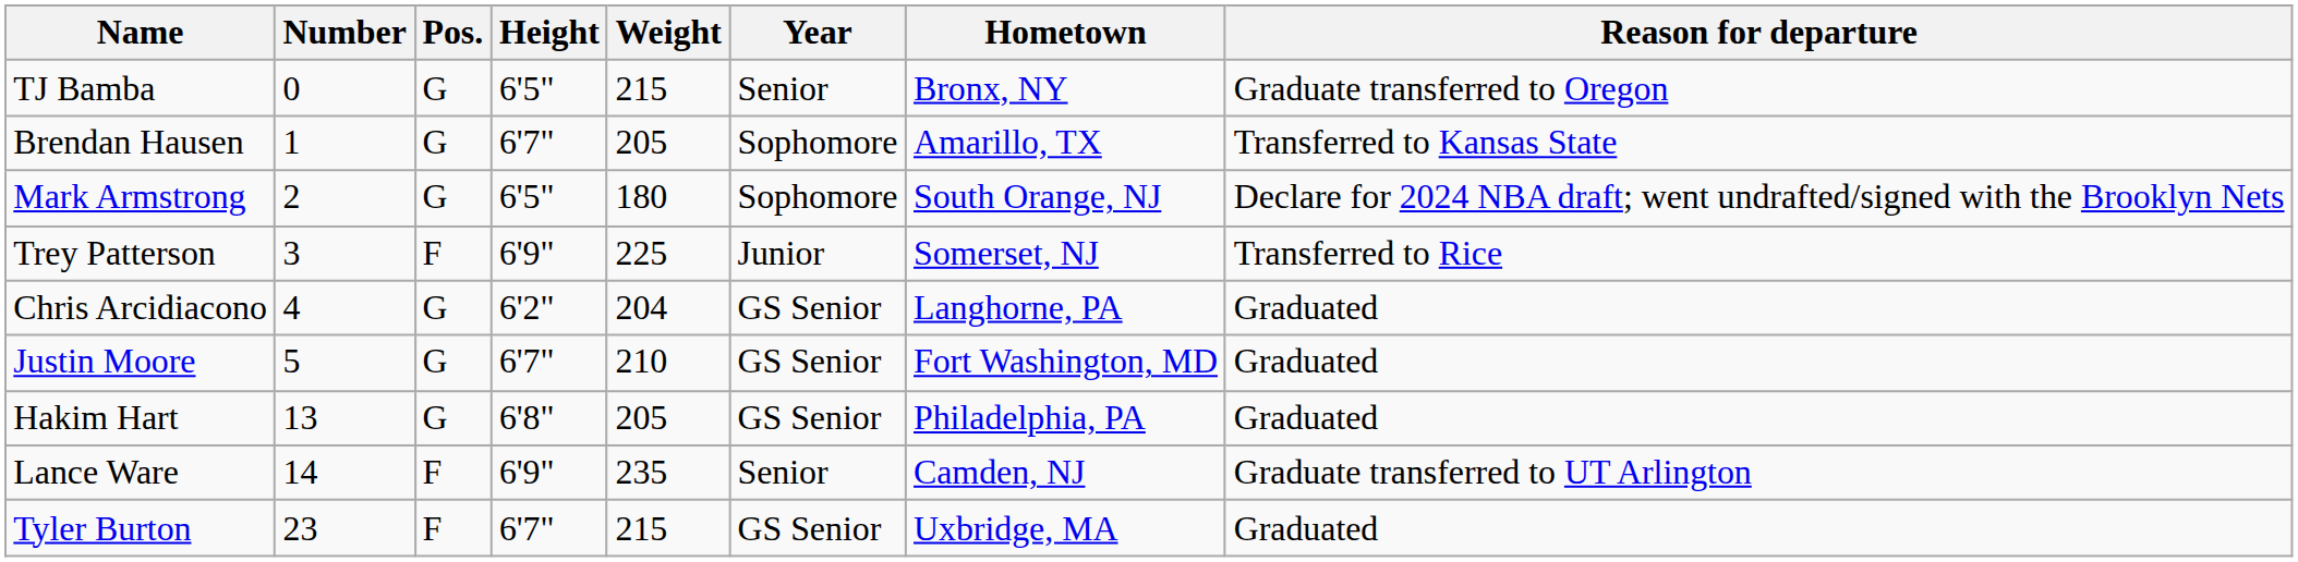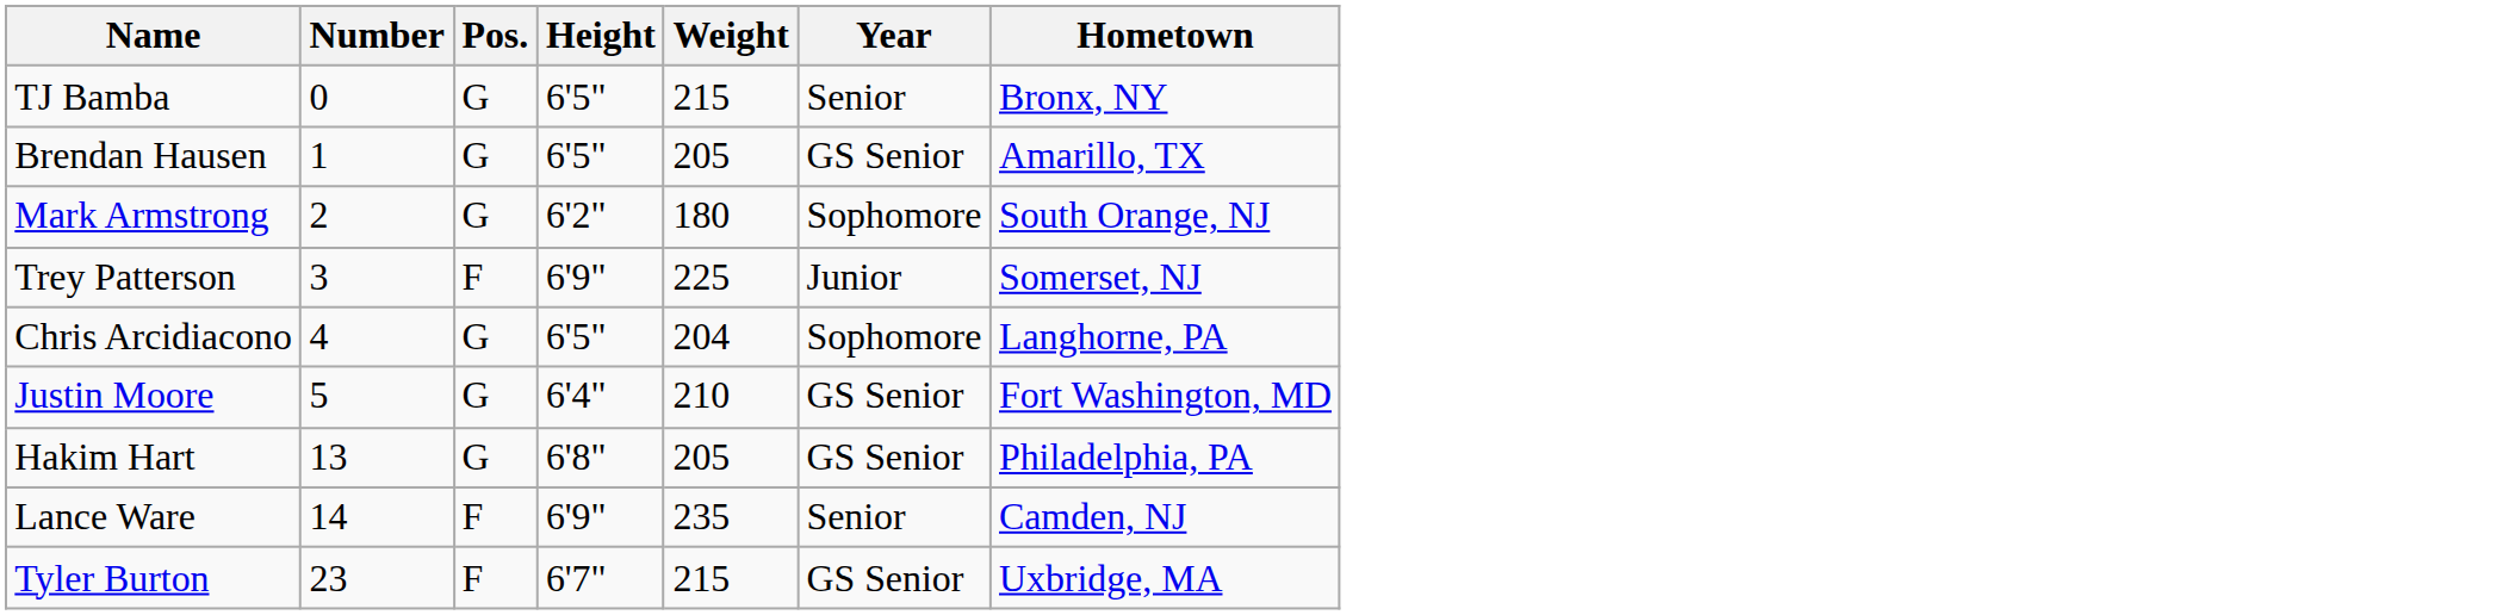 <table class="wikitable sortable" border="1">
 <tr>
 <th>Name</th>
 <th>Number</th>
 <th>Pos.</th>
 <th>Height</th>
 <th>Weight</th>
 <th>Year</th>
 <th>Hometown</th>
-<th class="unsortable">Reason for departure</th>
 </tr>
 <tr>
 <td>TJ Bamba</td>
 <td>0</td>
 <td>G</td>
 <td>6'5"</td>
 <td>215</td>
 <td>Senior</td>
 <td><a href='#'>Bronx, NY</a></td>
-<td>Graduate transferred to <a href='#'>Oregon</a></td>
 </tr>
 <tr>
 <td>Brendan Hausen</td>
 <td>1</td>
 <td>G</td>
-<td>6'7"</td>
+<td>6'5"</td>
 <td>205</td>
-<td>Sophomore</td>
+<td>GS Senior</td>
 <td><a href='#'>Amarillo, TX</a></td>
-<td>Transferred to <a href='#'>Kansas State</a></td>
 </tr>
 <tr>
 <td><a href='#'>Mark Armstrong</a></td>
 <td>2</td>
 <td>G</td>
-<td>6'5"</td>
+<td>6'2"</td>
 <td>180</td>
 <td>Sophomore</td>
 <td><a href='#'>South Orange, NJ</a></td>
-<td>Declare for <a href='#'>2024 NBA draft</a>; went undrafted/signed with the <a href='#'>Brooklyn Nets</a></td>
 </tr>
 <tr>
 <td>Trey Patterson</td>
 <td>3</td>
 <td>F</td>
 <td>6'9"</td>
 <td>225</td>
 <td> Junior</td>
 <td><a href='#'>Somerset, NJ</a></td>
-<td>Transferred to <a href='#'>Rice</a></td>
 </tr>
 <tr>
 <td>Chris Arcidiacono</td>
 <td>4</td>
 <td>G</td>
-<td>6'2"</td>
+<td>6'5"</td>
 <td>204</td>
-<td>GS Senior</td>
+<td>Sophomore</td>
 <td><a href='#'>Langhorne, PA</a></td>
-<td>Graduated</td>
 </tr>
 <tr>
 <td><a href='#'>Justin Moore</a></td>
 <td>5</td>
 <td>G</td>
-<td>6'7"</td>
+<td>6'4"</td>
 <td>210</td>
 <td>GS Senior</td>
 <td><a href='#'>Fort Washington, MD</a></td>
-<td>Graduated</td>
 </tr>
 <tr>
 <td>Hakim Hart</td>
 <td>13</td>
 <td>G</td>
 <td>6'8"</td>
 <td>205</td>
 <td>GS Senior</td>
 <td><a href='#'>Philadelphia, PA</a></td>
-<td>Graduated</td>
 </tr>
 <tr>
 <td>Lance Ware</td>
 <td>14</td>
 <td>F</td>
 <td>6'9"</td>
 <td>235</td>
 <td>Senior</td>
 <td><a href='#'>Camden, NJ</a></td>
-<td>Graduate transferred to <a href='#'>UT Arlington</a></td>
 </tr>
 <tr>
 <td><a href='#'>Tyler Burton</a></td>
 <td>23</td>
 <td>F</td>
 <td>6'7"</td>
 <td>215</td>
 <td>GS Senior</td>
 <td><a href='#'>Uxbridge, MA</a></td>
-<td>Graduated</td>
 </tr>
 </table>
